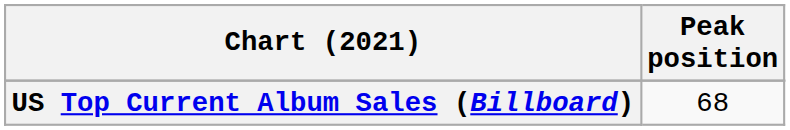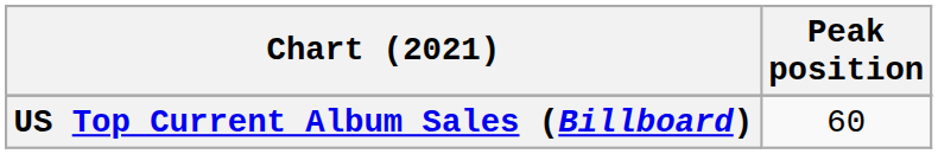 <table class="wikitable sortable plainrowheaders" style="text-align:center">
 <tr>
 <th scope="col">Chart (2021)</th>
 <th scope="col">Peak<br>position</th>
 </tr>
 <tr>
 </tr>
 <tr>
 </tr>
 <tr>
 </tr>
 <tr>
 <th scope="row">US <a href='#'>Top Current Album Sales</a> (<em><a href='#'>Billboard</a></em>)</th>
-<td>68</td>
+<td>60</td>
 </tr>
 </table>
